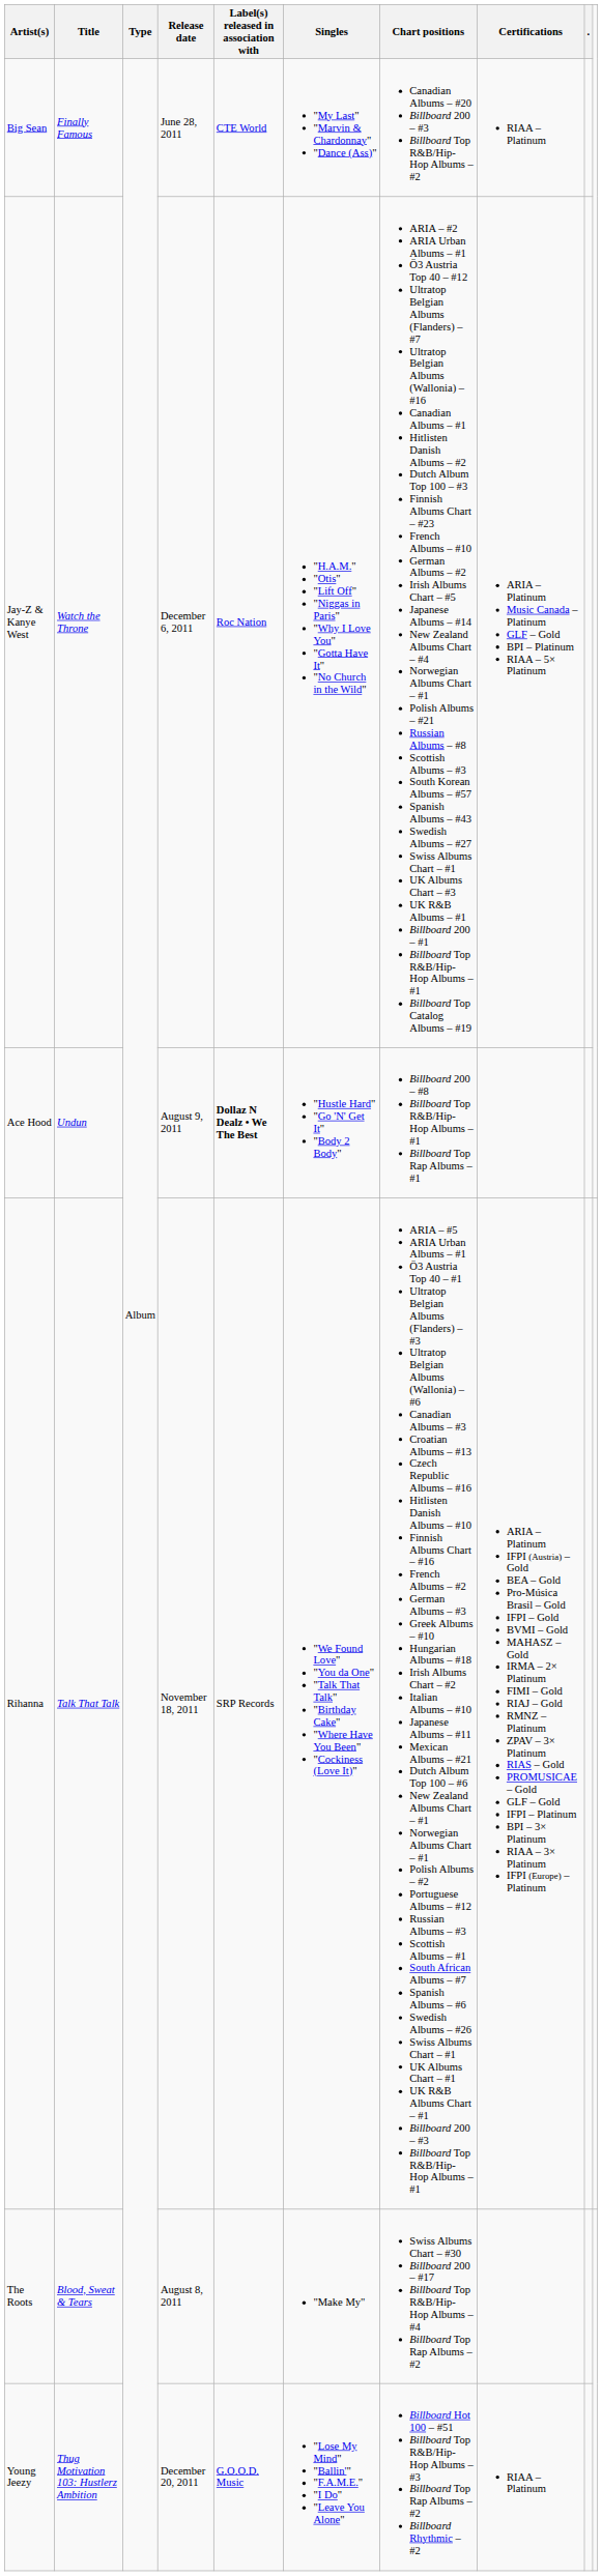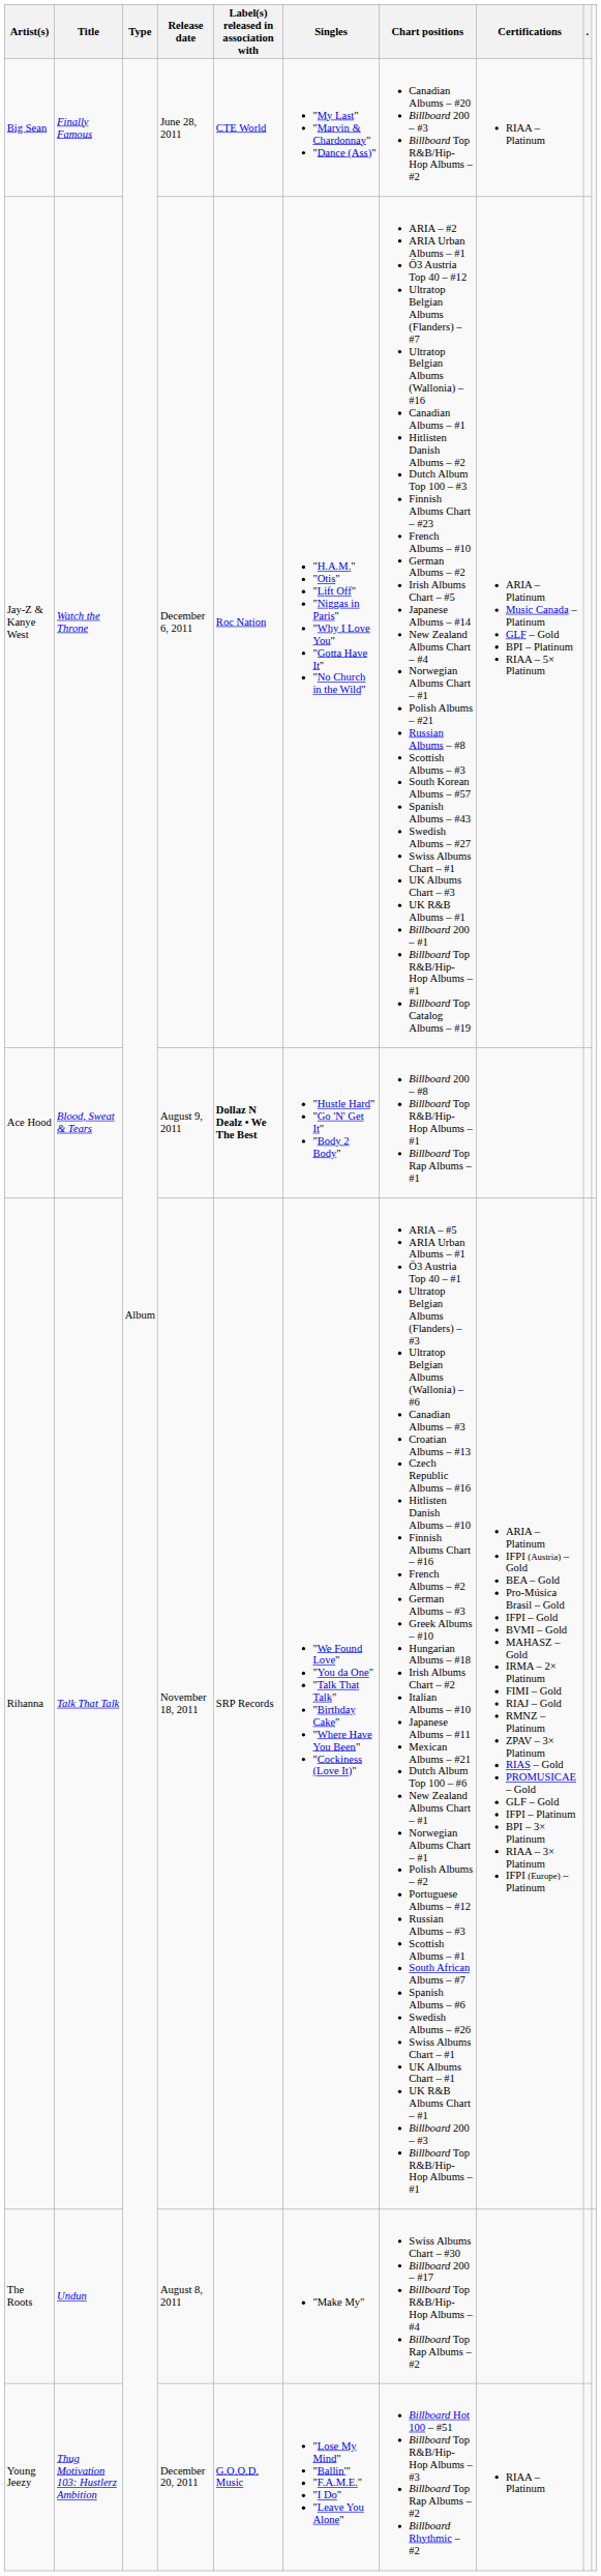 <table class="wikitable">
 <tr>
 <th>Artist(s)</th>
 <th>Title</th>
 <th>Type</th>
 <th>Release date</th>
 <th>Label(s) released in association with</th>
 <th>Singles</th>
 <th>Chart positions</th>
 <th>Certifications</th>
 <th>.</th>
 </tr>
 <tr>
 <td><a href='#'>Big Sean</a></td>
 <td><a href='#'><em>Finally Famous</em></a></td>
 <td rowspan="6">Album</td>
 <td>June 28, 2011</td>
 <td><a href='#'>CTE World</a></td>
 <td><br><ul><li>"<a href='#'>My Last</a>"</li><li>"<a href='#'>Marvin & Chardonnay</a>"</li><li>"<a href='#'>Dance (Ass)</a>"</li></ul></td>
 <td><br><ul><li>Canadian Albums – #20</li><li><em>Billboard</em> 200 – #3</li><li><em>Billboard</em> Top R&B/Hip-Hop Albums – #2</li></ul></td>
 <td><br><ul><li>RIAA – Platinum</li></ul></td>
 <td></td>
 </tr>
 <tr>
 <td>Jay-Z & Kanye West</td>
 <td><em><a href='#'>Watch the Throne</a></em></td>
 <td>December 6, 2011</td>
 <td><a href='#'>Roc Nation</a></td>
 <td><br><ul><li>"<a href='#'>H.A.M.</a>"</li><li>"<a href='#'>Otis</a>"</li><li>"<a href='#'>Lift Off</a>"</li><li>"<a href='#'>Niggas in Paris</a>"</li><li>"<a href='#'>Why I Love You</a>"</li><li>"<a href='#'>Gotta Have It</a>"</li><li>"<a href='#'>No Church in the Wild</a>"</li></ul></td>
 <td><br><ul><li>ARIA – #2</li><li>ARIA Urban Albums – #1</li><li>Ö3 Austria Top 40 – #12</li><li>Ultratop Belgian Albums (Flanders) – #7</li><li>Ultratop Belgian Albums (Wallonia) – #16</li><li>Canadian Albums – #1</li><li>Hitlisten Danish Albums – #2</li><li>Dutch Album Top 100 – #3</li><li>Finnish Albums Chart – #23</li><li>French Albums – #10</li><li>German Albums – #2</li><li>Irish Albums Chart – #5</li><li>Japanese Albums – #14</li><li>New Zealand Albums Chart – #4</li><li>Norwegian Albums Chart – #1</li><li>Polish Albums – #21</li><li><a href='#'>Russian Albums</a> – #8</li><li>Scottish Albums – #3</li><li>South Korean Albums – #57</li><li>Spanish Albums – #43</li><li>Swedish Albums – #27</li><li>Swiss Albums Chart – #1</li><li>UK Albums Chart – #3</li><li>UK R&B Albums – #1</li><li><em>Billboard</em> 200 – #1</li><li><em>Billboard</em> Top R&B/Hip-Hop Albums – #1</li><li><em>Billboard</em> Top Catalog Albums – #19</li></ul></td>
 <td><br><ul><li>ARIA – Platinum</li><li><a href='#'>Music Canada</a> – Platinum</li><li><a href='#'>GLF</a> – Gold</li><li>BPI – Platinum</li><li>RIAA – 5× Platinum</li></ul></td>
 <td></td>
 </tr>
 <tr>
 <td>Ace Hood</td>
-<td><em><a href='#'>Undun</a></em></td>
+<td><a href='#'><em>Blood, Sweat & Tears</em></a></td>
 <td>August 9, 2011</td>
 <td><strong>Dollaz N Dealz • We The Best</strong></td>
 <td><br><ul><li>"<a href='#'>Hustle Hard</a>"</li><li>"<a href='#'>Go 'N' Get It</a>"</li><li>"<a href='#'>Body 2 Body</a>"</li></ul></td>
 <td><br><ul><li><em>Billboard</em> 200 – #8</li><li><em>Billboard</em> Top R&B/Hip-Hop Albums – #1</li><li><em>Billboard</em> Top Rap Albums – #1</li></ul></td>
 <td></td>
 <td></td>
 </tr>
 <tr>
 <td>Rihanna</td>
 <td><em><a href='#'>Talk That Talk</a></em></td>
 <td>November 18, 2011</td>
 <td>SRP Records</td>
 <td><br><ul><li>"<a href='#'>We Found Love</a>"</li><li>"<a href='#'>You da One</a>"</li><li>"<a href='#'>Talk That Talk</a>"</li><li>"<a href='#'>Birthday Cake</a>"</li><li>"<a href='#'>Where Have You Been</a>"</li><li>"<a href='#'>Cockiness (Love It)</a>"</li></ul></td>
 <td><br><ul><li>ARIA – #5</li><li>ARIA Urban Albums – #1</li><li>Ö3 Austria Top 40 – #1</li><li>Ultratop Belgian Albums (Flanders) – #3</li><li>Ultratop Belgian Albums (Wallonia) – #6</li><li>Canadian Albums – #3</li><li>Croatian Albums – #13</li><li>Czech Republic Albums – #16</li><li>Hitlisten Danish Albums – #10</li><li>Finnish Albums Chart – #16</li><li>French Albums – #2</li><li>German Albums – #3</li><li>Greek Albums – #10</li><li>Hungarian Albums – #18</li><li>Irish Albums Chart – #2</li><li>Italian Albums – #10</li><li>Japanese Albums – #11</li><li>Mexican Albums – #21</li><li>Dutch Album Top 100 – #6</li><li>New Zealand Albums Chart – #1</li><li>Norwegian Albums Chart – #1</li><li>Polish Albums – #2</li><li>Portuguese Albums – #12</li><li>Russian Albums – #3</li><li>Scottish Albums – #1</li><li><a href='#'>South African</a> Albums – #7</li><li>Spanish Albums – #6</li><li>Swedish Albums – #26</li><li>Swiss Albums Chart – #1</li><li>UK Albums Chart – #1</li><li>UK R&B Albums Chart – #1</li><li><em>Billboard</em> 200 – #3</li><li><em>Billboard</em> Top R&B/Hip-Hop Albums – #1</li></ul></td>
 <td><br><ul><li>ARIA – Platinum</li><li>IFPI <small>(Austria)</small> – Gold</li><li>BEA – Gold</li><li>Pro-Música Brasil – Gold</li><li>IFPI  – Gold</li><li>BVMI – Gold</li><li>MAHASZ – Gold</li><li>IRMA – 2× Platinum</li><li>FIMI – Gold</li><li>RIAJ – Gold</li><li>RMNZ – Platinum</li><li>ZPAV – 3× Platinum</li><li><a href='#'>RIAS</a> – Gold</li><li><a href='#'>PROMUSICAE</a> – Gold</li><li>GLF – Gold</li><li>IFPI  – Platinum</li><li>BPI – 3× Platinum</li><li>RIAA – 3× Platinum</li><li>IFPI <small>(Europe)</small> – Platinum</li></ul></td>
 <td></td>
 <td></td>
 </tr>
 <tr>
 <td>The Roots</td>
-<td><a href='#'><em>Blood, Sweat & Tears</em></a></td>
+<td><em><a href='#'>Undun</a></em></td>
 <td>August 8, 2011</td>
 <td></td>
 <td><br><ul><li>"Make My"</li></ul></td>
 <td><br><ul><li>Swiss Albums Chart – #30</li><li><em>Billboard</em> 200 – #17</li><li><em>Billboard</em> Top R&B/Hip-Hop Albums – #4</li><li><em>Billboard</em> Top Rap Albums – #2</li></ul></td>
 <td></td>
 <td></td>
 </tr>
 <tr>
 <td>Young Jeezy</td>
 <td><em><a href='#'>Thug Motivation 103: Hustlerz Ambition</a></em></td>
 <td>December 20, 2011</td>
 <td><a href='#'>G.O.O.D. Music</a></td>
 <td><br><ul><li>"<a href='#'>Lose My Mind</a>"</li><li>"<a href='#'>Ballin'</a>"</li><li>"<a href='#'>F.A.M.E.</a>"</li><li>"<a href='#'>I Do</a>"</li><li>"<a href='#'>Leave You Alone</a>"</li></ul></td>
 <td><br><ul><li><a href='#'><em>Billboard</em> Hot 100</a> – #51</li><li><em>Billboard</em> Top R&B/Hip-Hop Albums – #3</li><li><em>Billboard</em> Top Rap Albums – #2</li><li><em>Billboard</em> <a href='#'>Rhythmic</a> – #2</li></ul></td>
 <td><br><ul><li>RIAA – Platinum</li></ul></td>
 <td></td>
 </tr>
 </table>
